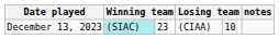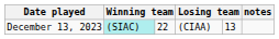 <table class="wikitable">
 <tr>
 <th>Date played</th>
 <th colspan="2">Winning team</th>
 <th colspan="2">Losing team</th>
 <th colspan="1">notes</th>
 </tr>
 <tr>
 <td>December 13, 2023</td>
 <td style="background: paleturquoise;"> (SIAC)</td>
-<td>23</td>
+<td>22</td>
 <td> (CIAA)</td>
-<td>10</td>
+<td>13</td>
 <td align=center></td>
 </tr>
 </table>
